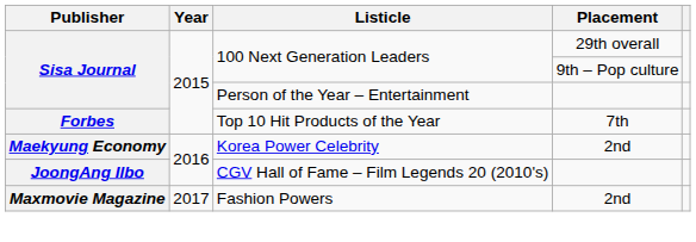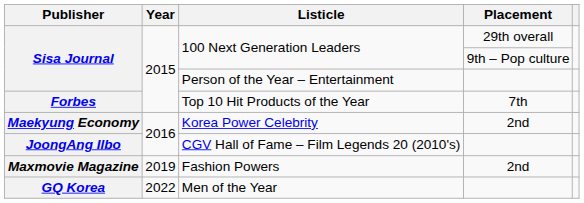 <table class="wikitable plainrowheaders sortable">
 <tr>
 <th scope="col">Publisher</th>
 <th scope="col">Year</th>
 <th scope="col">Listicle</th>
 <th scope="col">Placement</th>
 <th scope="col" class="unsortable"></th>
 </tr>
 <tr>
 <th scope="row" rowspan="3"><em><a href='#'>Sisa Journal</a></em></th>
 <td rowspan="4">2015</td>
 <td rowspan="2">100 Next Generation Leaders</td>
 <td style="text-align:center">29th overall</td>
 <td rowspan="2" style="text-align:center"></td>
 </tr>
 <tr>
 <td style="text-align:center">9th – Pop culture</td>
 </tr>
 <tr>
 <td>Person of the Year – Entertainment</td>
 <td></td>
 <td style="text-align:center"></td>
 </tr>
 <tr>
 <th scope="row"><em><a href='#'>Forbes</a></em></th>
 <td>Top 10 Hit Products of the Year</td>
 <td style="text-align:center">7th</td>
 <td style="text-align:center"></td>
 </tr>
 <tr>
 <th scope="row"><em><a href='#'>Maekyung</a> Economy</em></th>
 <td rowspan="2">2016</td>
 <td><a href='#'>Korea Power Celebrity</a></td>
 <td style="text-align:center">2nd</td>
 <td style="text-align:center"></td>
 </tr>
 <tr>
 <th scope="row"><em><a href='#'>JoongAng Ilbo</a></em></th>
 <td><a href='#'>CGV</a> Hall of Fame – Film Legends 20 (2010's)</td>
 <td></td>
 <td style="text-align:center"></td>
 </tr>
 <tr>
 <th scope="row"><em>Maxmovie Magazine</em></th>
-<td>2017</td>
+<td>2019</td>
 <td>Fashion Powers</td>
 <td style="text-align:center">2nd</td>
 <td style="text-align:center"></td>
 </tr>
+<tr>
+<th scope="row"><em><a href='#'>GQ Korea</a></em></th>
+<td>2022</td>
+<td>Men of the Year</td>
+<td></td>
+<td style="text-align:center"></td>
+</tr>
 </table>
